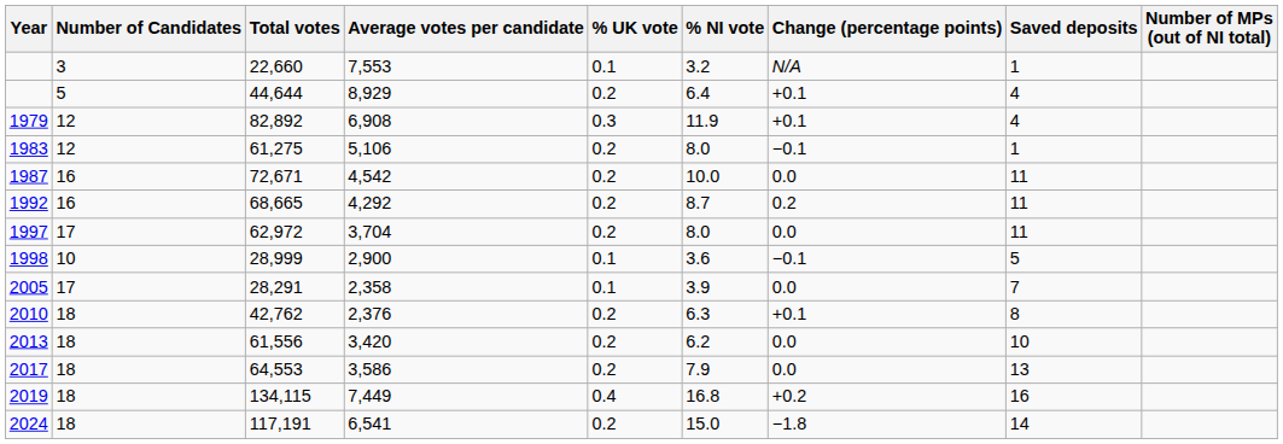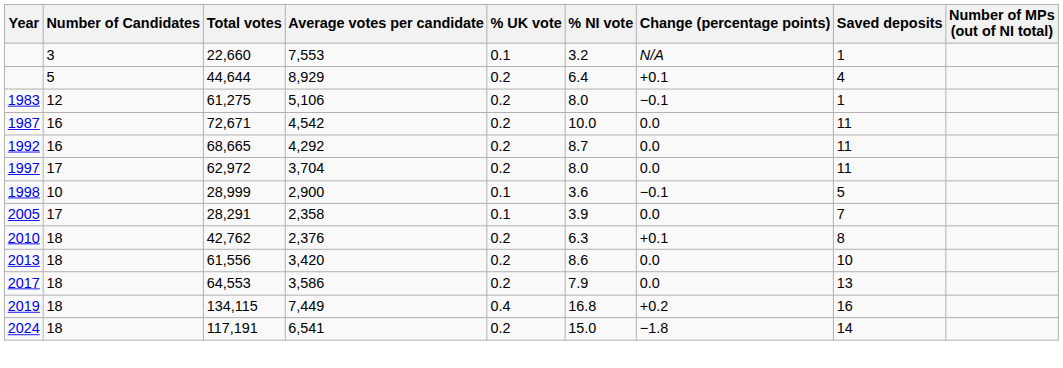 <table class="wikitable sortable">
 <tr>
 <th>Year</th>
 <th>Number of Candidates</th>
 <th>Total votes</th>
 <th>Average votes per candidate</th>
 <th>% UK vote</th>
 <th>% NI vote</th>
 <th>Change (percentage points)</th>
 <th>Saved deposits</th>
 <th>Number of MPs <br>(out of NI total)</th>
 </tr>
 <tr>
 <td></td>
 <td>3</td>
 <td>22,660</td>
 <td>7,553</td>
 <td>0.1</td>
 <td>3.2</td>
 <td><em>N/A</em></td>
 <td>1</td>
 <td></td>
 </tr>
 <tr>
 <td></td>
 <td>5</td>
 <td>44,644</td>
 <td>8,929</td>
 <td>0.2</td>
 <td>6.4</td>
 <td>+0.1</td>
 <td>4</td>
 <td></td>
 </tr>
 <tr>
-<td><a href='#'>1979</a></td>
-<td>12</td>
-<td>82,892</td>
-<td>6,908</td>
-<td>0.3</td>
-<td>11.9</td>
-<td>+0.1</td>
-<td>4</td>
-<td></td>
-</tr>
-<tr>
 <td><a href='#'>1983</a></td>
 <td>12</td>
 <td>61,275</td>
 <td>5,106</td>
 <td>0.2</td>
 <td>8.0</td>
 <td>−0.1</td>
 <td>1</td>
 <td></td>
 </tr>
 <tr>
 <td><a href='#'>1987</a></td>
 <td>16</td>
 <td>72,671</td>
 <td>4,542</td>
 <td>0.2</td>
 <td>10.0</td>
 <td>0.0</td>
 <td>11</td>
 <td></td>
 </tr>
 <tr>
 <td><a href='#'>1992</a></td>
 <td>16</td>
 <td>68,665</td>
 <td>4,292</td>
 <td>0.2</td>
 <td>8.7</td>
-<td>0.2</td>
+<td>0.0</td>
 <td>11</td>
 <td></td>
 </tr>
 <tr>
 <td><a href='#'>1997</a></td>
 <td>17</td>
 <td>62,972</td>
 <td>3,704</td>
 <td>0.2</td>
 <td>8.0</td>
 <td>0.0</td>
 <td>11</td>
 <td></td>
 </tr>
 <tr>
 <td><a href='#'>1998</a></td>
 <td>10</td>
 <td>28,999</td>
 <td>2,900</td>
 <td>0.1</td>
 <td>3.6</td>
 <td>−0.1</td>
 <td>5</td>
 <td></td>
 </tr>
 <tr>
 <td><a href='#'>2005</a></td>
 <td>17</td>
 <td>28,291</td>
 <td>2,358</td>
 <td>0.1</td>
 <td>3.9</td>
 <td>0.0</td>
 <td>7</td>
 <td></td>
 </tr>
 <tr>
 <td><a href='#'>2010</a></td>
 <td>18</td>
 <td>42,762</td>
 <td>2,376</td>
 <td>0.2</td>
 <td>6.3</td>
 <td>+0.1</td>
 <td>8</td>
 <td></td>
 </tr>
 <tr>
 <td><a href='#'>2013</a></td>
 <td>18</td>
 <td>61,556</td>
 <td>3,420</td>
 <td>0.2</td>
-<td>6.2</td>
+<td>8.6</td>
 <td>0.0</td>
 <td>10</td>
 <td></td>
 </tr>
 <tr>
 <td><a href='#'>2017</a></td>
 <td>18</td>
 <td>64,553</td>
 <td>3,586</td>
 <td>0.2</td>
 <td>7.9</td>
 <td>0.0</td>
 <td>13</td>
 <td></td>
 </tr>
 <tr>
 <td><a href='#'>2019</a></td>
 <td>18</td>
 <td>134,115</td>
 <td>7,449</td>
 <td>0.4</td>
 <td>16.8</td>
 <td>+0.2</td>
 <td>16</td>
 <td></td>
 </tr>
 <tr>
 <td><a href='#'>2024</a></td>
 <td>18</td>
 <td>117,191</td>
 <td>6,541</td>
 <td>0.2</td>
 <td>15.0</td>
 <td>−1.8</td>
 <td>14</td>
 <td></td>
 </tr>
 </table>
